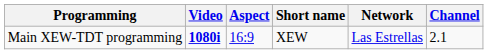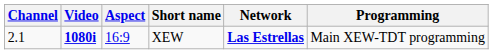 <table class="wikitable sortable">
 <tr>
-<th>Programming</th>
+<th><a href='#'>Channel</a></th>
 <th><a href='#'>Video</a></th>
 <th><a href='#'>Aspect</a></th>
 <th>Short name</th>
 <th>Network</th>
-<th><a href='#'>Channel</a></th>
+<th>Programming</th>
 </tr>
 <tr>
-<td rowspan=1>Main XEW-TDT programming</td>
+<td>2.1</td>
 <td rowspan=1><strong><a href='#'>1080i</a></strong></td>
 <td rowspan=1><a href='#'>16:9</a></td>
 <td>XEW</td>
-<td><a href='#'>Las Estrellas</a></td>
-<td>2.1</td>
+<td><strong><a href='#'>Las Estrellas</a></strong></td>
+<td rowspan=1>Main XEW-TDT programming</td>
 </tr>
 </table>
